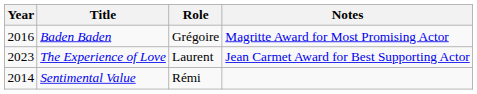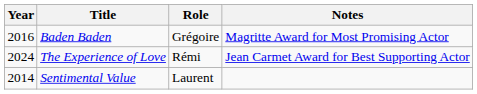 <table class="wikitable sortable">
 <tr>
 <th>Year</th>
 <th>Title</th>
 <th>Role</th>
 <th class="unsortable">Notes</th>
 </tr>
 <tr>
 <td>2016</td>
 <td><em><a href='#'>Baden Baden</a></em></td>
 <td>Grégoire</td>
 <td><a href='#'>Magritte Award for Most Promising Actor</a></td>
 </tr>
 <tr>
-<td>2023</td>
+<td>2024</td>
 <td><em><a href='#'>The Experience of Love</a></em></td>
-<td>Laurent</td>
+<td>Rémi</td>
 <td><a href='#'>Jean Carmet Award for Best Supporting Actor</a></td>
 </tr>
 <tr>
 <td>2014</td>
 <td><em><a href='#'>Sentimental Value</a></em></td>
-<td>Rémi</td>
+<td>Laurent</td>
 <td></td>
 </tr>
 </table>
